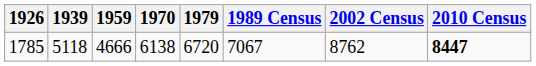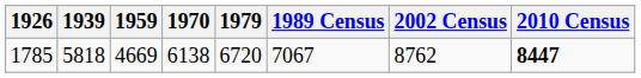 <table class="wikitable">
 <tr>
 <th>1926</th>
 <th>1939</th>
 <th>1959</th>
 <th>1970</th>
 <th>1979</th>
 <th><a href='#'>1989 Census</a></th>
 <th><a href='#'>2002 Census</a></th>
 <th><a href='#'>2010 Census</a></th>
 </tr>
 <tr>
 <td>1785</td>
-<td>5118</td>
-<td>4666</td>
+<td>5818</td>
+<td>4669</td>
 <td>6138</td>
 <td>6720</td>
 <td>7067</td>
 <td>8762</td>
 <td><strong>8447</strong></td>
 </tr>
 </table>
